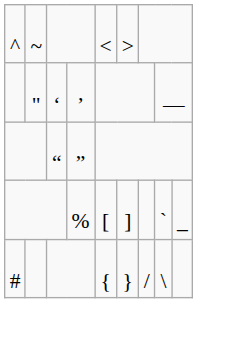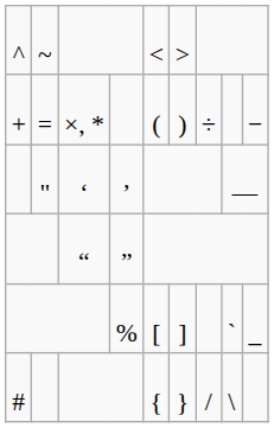 <table class=wikitable>
 <tr align=center>
 <td> <br> ^</td>
 <td> <br> ~</td>
 <td colspan=2></td>
 <td> <br> <</td>
 <td> <br> ></td>
+</tr>
+<tr align=center>
+<td> <br> +</td>
+<td> <br> =</td>
+<td> <br> ×, *</td>
+<td></td>
+<td> <br> (</td>
+<td> <br> )</td>
+<td> <br> ÷</td>
+<td></td>
+<td> <br> −</td>
 </tr>
 <tr align=center>
 <td></td>
 <td> <br> "</td>
 <td> <br> ‘</td>
 <td> <br> ’</td>
 <td colspan=3></td>
 <td colspan=2> <br> —</td>
 </tr>
 <tr align=center>
 <td colspan=2></td>
 <td> <br> “</td>
 <td> <br> ”</td>
 </tr>
 <tr align=center>
 <td colspan=3></td>
 <td> <br> %</td>
 <td> <br> [</td>
 <td> <br> ]</td>
 <td></td>
 <td> <br> `</td>
 <td> <br> _</td>
 </tr>
 <tr align=center>
 <td> <br> #</td>
 <td></td>
 <td colspan=2></td>
 <td> <br> {</td>
 <td> <br> }</td>
 <td> <br> /</td>
 <td> <br> \</td>
 </tr>
 </table>
